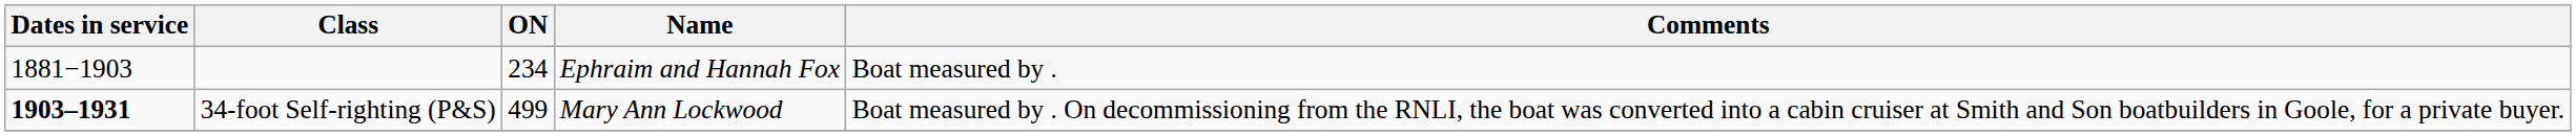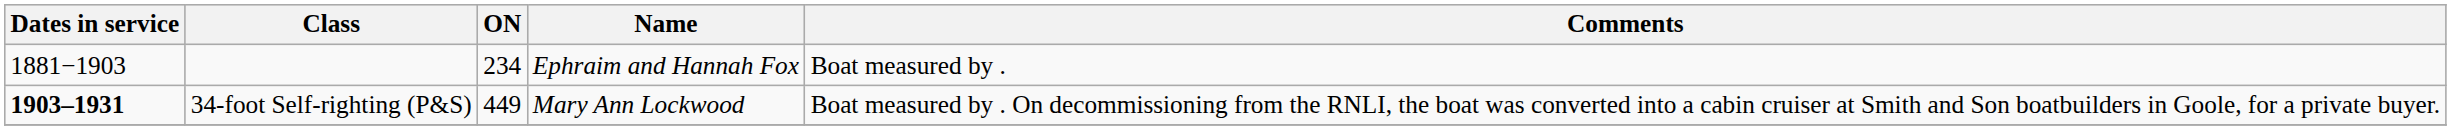 <table class="wikitable">
 <tr>
 <th>Dates in service</th>
 <th>Class</th>
 <th>ON</th>
 <th>Name</th>
 <th>Comments</th>
 </tr>
 <tr>
 <td>1881−1903</td>
 <td></td>
 <td>234</td>
 <td><em>Ephraim and Hannah Fox</em></td>
 <td>Boat measured  by .</td>
 </tr>
 <tr>
 <td><strong>1903–1931</strong></td>
 <td>34-foot Self-righting (P&S)</td>
-<td>499</td>
+<td>449</td>
 <td><em>Mary Ann Lockwood</em></td>
 <td>Boat measured  by . On decommissioning from the RNLI, the boat was converted into a cabin cruiser at Smith and Son boatbuilders in Goole, for a private buyer.</td>
 </tr>
 <tr>
 </tr>
 </table>
